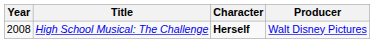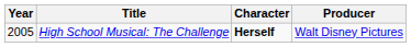 <table class="wikitable">
 <tr>
 <th>Year</th>
 <th>Title</th>
 <th>Character</th>
 <th>Producer</th>
 </tr>
 <tr>
-<td>2008</td>
+<td>2005</td>
 <td><em><a href='#'>High School Musical: The Challenge</a></em></td>
 <td><strong>Herself</strong></td>
 <td><a href='#'>Walt Disney Pictures</a></td>
 </tr>
 </table>
